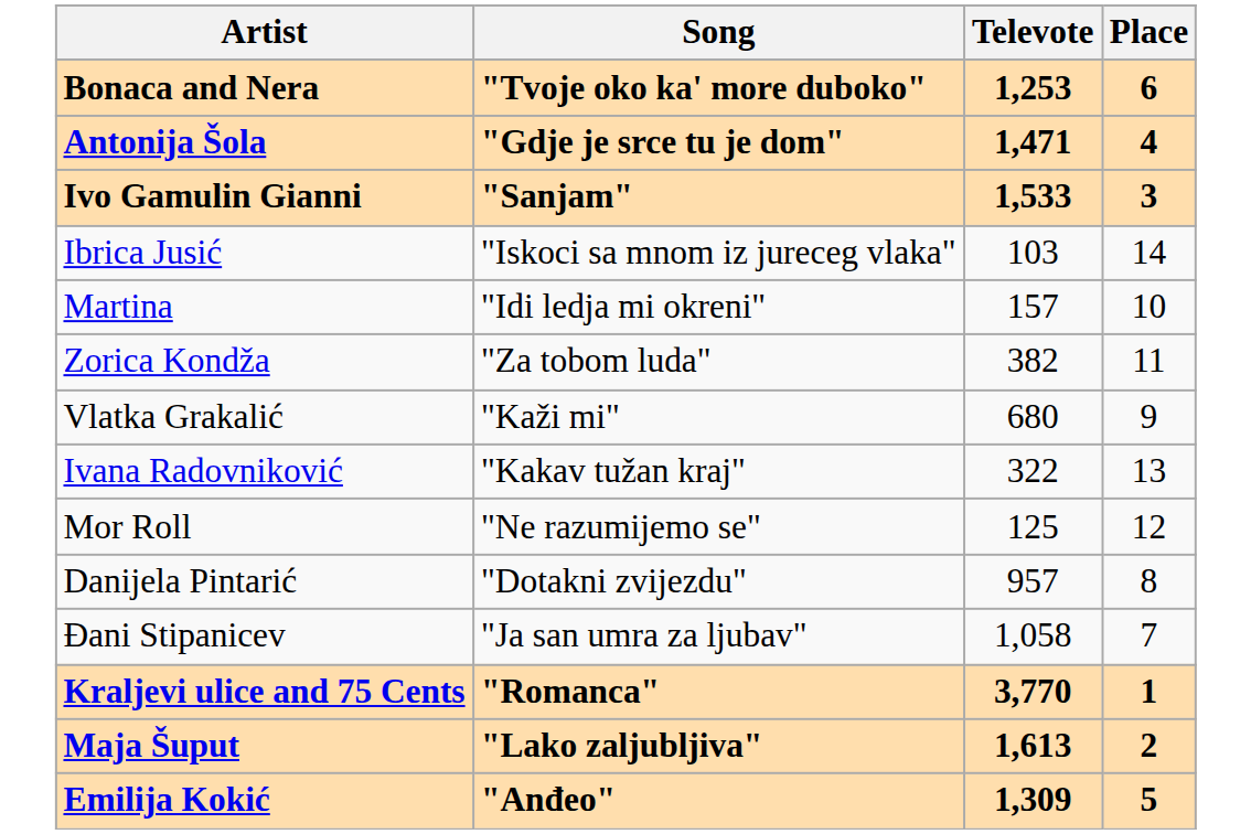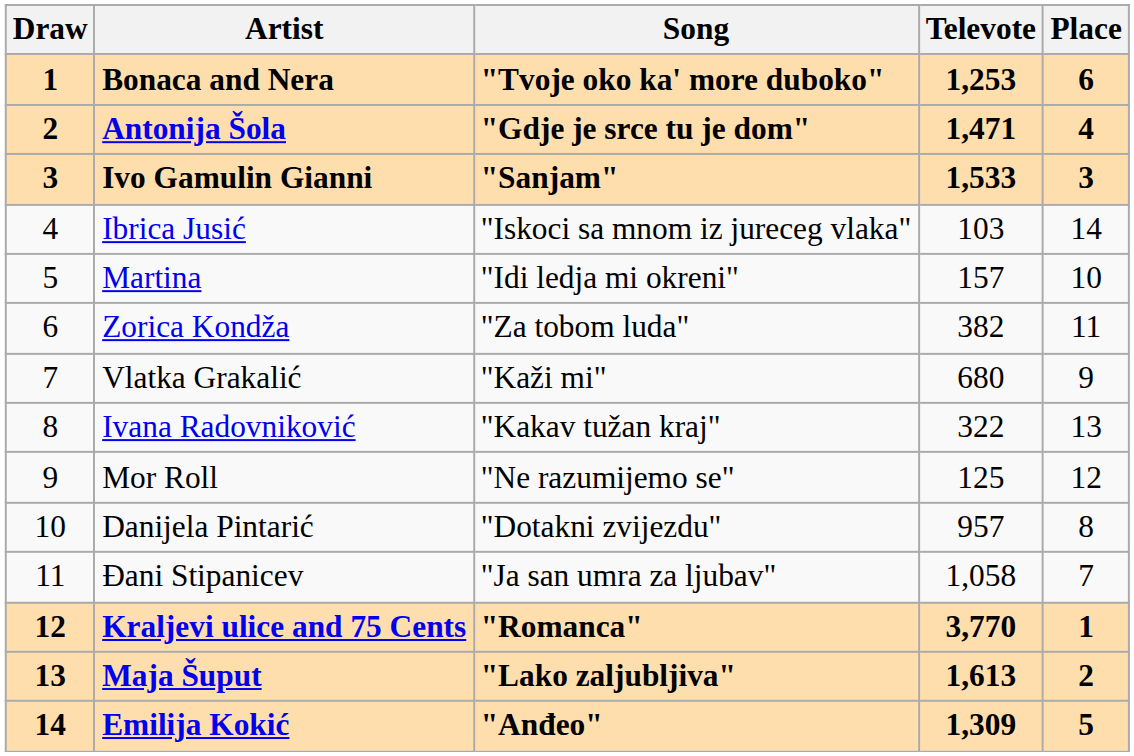 <table class="sortable wikitable" style="margin: 1em auto 1em auto; text-align:center">
 <tr>
+<th>Draw</th>
 <th>Artist</th>
 <th>Song</th>
 <th>Televote</th>
 <th>Place</th>
 </tr>
 <tr style="font-weight:bold; background:navajowhite;">
+<td>1</td>
 <td align="left">Bonaca and Nera</td>
 <td align="left">"Tvoje oko ka' more duboko"</td>
 <td>1,253</td>
 <td>6</td>
 </tr>
 <tr style="font-weight:bold; background:navajowhite;">
+<td>2</td>
 <td align="left"><a href='#'>Antonija Šola</a></td>
 <td align="left">"Gdje je srce tu je dom"</td>
 <td>1,471</td>
 <td>4</td>
 </tr>
 <tr style="font-weight:bold; background:navajowhite;">
+<td>3</td>
 <td align="left">Ivo Gamulin Gianni</td>
 <td align="left">"Sanjam"</td>
 <td>1,533</td>
 <td>3</td>
 </tr>
 <tr>
+<td>4</td>
 <td align="left"><a href='#'>Ibrica Jusić</a></td>
 <td align="left">"Iskoci sa mnom iz jureceg vlaka"</td>
 <td>103</td>
 <td>14</td>
 </tr>
 <tr>
+<td>5</td>
 <td align="left"><a href='#'>Martina</a></td>
 <td align="left">"Idi ledja mi okreni"</td>
 <td>157</td>
 <td>10</td>
 </tr>
 <tr>
+<td>6</td>
 <td align="left"><a href='#'>Zorica Kondža</a></td>
 <td align="left">"Za tobom luda"</td>
 <td>382</td>
 <td>11</td>
 </tr>
 <tr>
+<td>7</td>
 <td align="left">Vlatka Grakalić</td>
 <td align="left">"Kaži mi"</td>
 <td>680</td>
 <td>9</td>
 </tr>
 <tr>
+<td>8</td>
 <td align="left"><a href='#'>Ivana Radovniković</a></td>
 <td align="left">"Kakav tužan kraj"</td>
 <td>322</td>
 <td>13</td>
 </tr>
 <tr>
+<td>9</td>
 <td align="left">Mor Roll</td>
 <td align="left">"Ne razumijemo se"</td>
 <td>125</td>
 <td>12</td>
 </tr>
 <tr>
+<td>10</td>
 <td align="left">Danijela Pintarić</td>
 <td align="left">"Dotakni zvijezdu"</td>
 <td>957</td>
 <td>8</td>
 </tr>
 <tr>
+<td>11</td>
 <td align="left">Ðani Stipanicev</td>
 <td align="left">"Ja san umra za ljubav"</td>
 <td>1,058</td>
 <td>7</td>
 </tr>
 <tr style="font-weight:bold; background:navajowhite;">
+<td>12</td>
 <td align="left"><a href='#'>Kraljevi ulice and 75 Cents</a></td>
 <td align="left">"Romanca"</td>
 <td>3,770</td>
 <td>1</td>
 </tr>
 <tr style="font-weight:bold; background:navajowhite;">
+<td>13</td>
 <td align="left"><a href='#'>Maja Šuput</a></td>
 <td align="left">"Lako zaljubljiva"</td>
 <td>1,613</td>
 <td>2</td>
 </tr>
 <tr style="font-weight:bold; background:navajowhite;">
+<td>14</td>
 <td align="left"><a href='#'>Emilija Kokić</a></td>
 <td align="left">"Anđeo"</td>
 <td>1,309</td>
 <td>5</td>
 </tr>
 </table>
